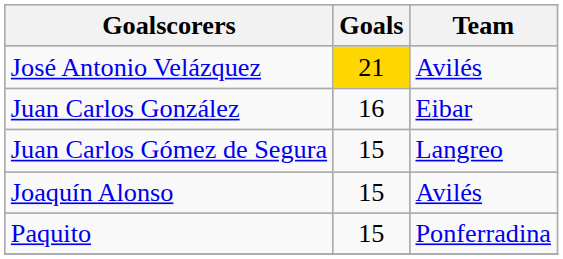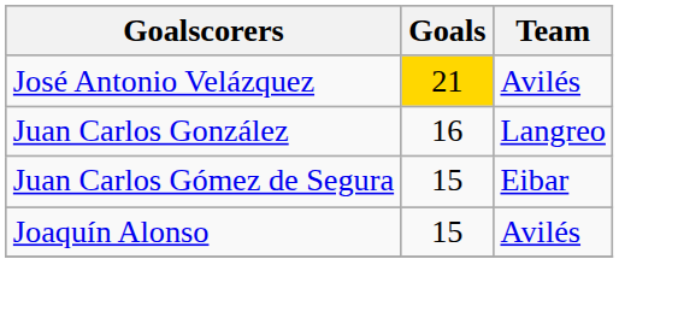 <table class="wikitable sortable">
 <tr>
 <th>Goalscorers</th>
 <th>Goals</th>
 <th>Team</th>
 </tr>
 <tr>
 <td> <a href='#'>José Antonio Velázquez</a></td>
 <td style="background: gold; text-align:center;">21</td>
 <td><a href='#'>Avilés</a></td>
 </tr>
 <tr>
 <td> <a href='#'>Juan Carlos González</a></td>
 <td style="text-align:center;">16</td>
-<td><a href='#'>Eibar</a></td>
+<td><a href='#'>Langreo</a></td>
 </tr>
 <tr>
 <td> <a href='#'>Juan Carlos Gómez de Segura</a></td>
 <td style="text-align:center;">15</td>
-<td><a href='#'>Langreo</a></td>
+<td><a href='#'>Eibar</a></td>
 </tr>
 <tr>
 <td> <a href='#'>Joaquín Alonso</a></td>
 <td style="text-align:center;">15</td>
 <td><a href='#'>Avilés</a></td>
 </tr>
 <tr>
-<td> <a href='#'>Paquito</a></td>
-<td style="text-align:center;">15</td>
-<td><a href='#'>Ponferradina</a></td>
-</tr>
-<tr>
 </tr>
 </table>
